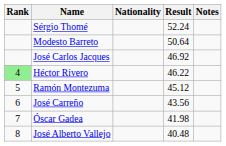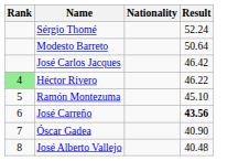 <table class="wikitable sortable" style="text-align:center">
 <tr>
 <th>Rank</th>
 <th>Name</th>
 <th>Nationality</th>
 <th>Result</th>
-<th>Notes</th>
 </tr>
 <tr>
 <td></td>
 <td align=left><a href='#'>Sérgio Thomé</a></td>
 <td align=left></td>
 <td>52.24</td>
-<td></td>
 </tr>
 <tr>
 <td></td>
 <td align=left><a href='#'>Modesto Barreto</a></td>
 <td align=left></td>
 <td>50.64</td>
-<td></td>
 </tr>
 <tr>
 <td></td>
 <td align=left><a href='#'>José Carlos Jacques</a></td>
 <td align=left></td>
-<td>46.92</td>
-<td></td>
+<td>46.42</td>
 </tr>
 <tr>
 <td style="background: lightgreen;">4</td>
 <td align=left><a href='#'>Héctor Rivero</a></td>
 <td align=left></td>
 <td>46.22</td>
-<td></td>
 </tr>
 <tr>
 <td>5</td>
 <td align=left><a href='#'>Ramón Montezuma</a></td>
 <td align=left></td>
-<td>45.12</td>
-<td></td>
+<td>45.10</td>
 </tr>
 <tr>
 <td>6</td>
 <td align=left><a href='#'>José Carreño</a></td>
 <td align=left></td>
-<td>43.56</td>
-<td></td>
+<td><strong>43.56</strong></td>
 </tr>
 <tr>
 <td>7</td>
 <td align=left><a href='#'>Óscar Gadea</a></td>
 <td align=left></td>
-<td>41.98</td>
-<td></td>
+<td>40.90</td>
 </tr>
 <tr>
 <td>8</td>
 <td align=left><a href='#'>José Alberto Vallejo</a></td>
 <td align=left></td>
 <td>40.48</td>
-<td></td>
 </tr>
 </table>
